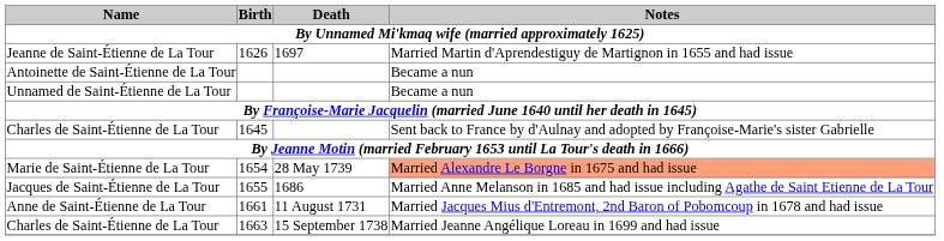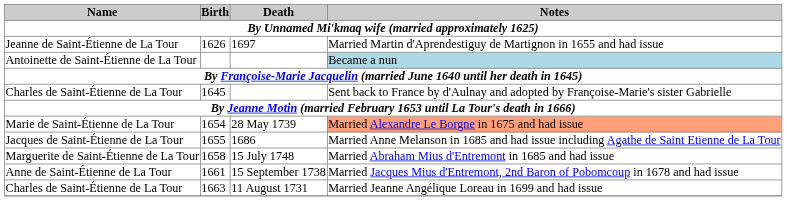 <table border="1" style="border-collapse: collapse;">
 <tr style="background:#ccc;">
 <th>Name</th>
 <th>Birth</th>
 <th>Death</th>
 <th>Notes</th>
 </tr>
 <tr>
 <th colspan=4><strong><em>By Unnamed Mi'kmaq wife (married approximately 1625)</em></strong></th>
 </tr>
 <tr>
 <td>Jeanne de Saint-Étienne de La Tour</td>
 <td>1626</td>
 <td>1697</td>
 <td>Married Martin d'Aprendestiguy de Martignon in 1655 and had issue</td>
 </tr>
 <tr>
 <td>Antoinette de Saint-Étienne de La Tour</td>
 <td></td>
 <td></td>
-<td>Became a nun</td>
-</tr>
-<tr>
-<td>Unnamed de Saint-Étienne de La Tour</td>
-<td></td>
-<td></td>
-<td>Became a nun</td>
+<td style="background: lightblue;">Became a nun</td>
 </tr>
 <tr>
 <th colspan=4><strong><em>By <a href='#'>Françoise-Marie Jacquelin</a> (married June 1640 until her death in 1645)</em></strong></th>
 </tr>
 <tr>
 <td>Charles de Saint-Étienne de La Tour</td>
 <td>1645</td>
 <td></td>
 <td>Sent back to France by d'Aulnay and adopted by Françoise-Marie's sister Gabrielle</td>
 </tr>
 <tr>
 <th colspan=4><strong><em>By <a href='#'>Jeanne Motin</a> (married February 1653 until La Tour's death in 1666)</em></strong></th>
 </tr>
 <tr>
 <td>Marie de Saint-Étienne de La Tour</td>
 <td>1654</td>
 <td>28 May 1739</td>
 <td style="background: lightsalmon;">Married <a href='#'>Alexandre Le Borgne</a> in 1675 and had issue</td>
 </tr>
 <tr>
 <td>Jacques de Saint-Étienne de La Tour</td>
 <td>1655</td>
 <td>1686</td>
 <td>Married Anne Melanson in 1685 and had issue including <a href='#'>Agathe de Saint Etienne de La Tour</a></td>
 </tr>
 <tr>
+<td>Marguerite de Saint-Étienne de La Tour</td>
+<td>1658</td>
+<td>15 July 1748</td>
+<td>Married <a href='#'>Abraham Mius d'Entremont</a> in 1685 and had issue</td>
+</tr>
+<tr>
 <td>Anne de Saint-Étienne de La Tour</td>
 <td>1661</td>
-<td>11 August 1731</td>
+<td>15 September 1738</td>
 <td>Married <a href='#'>Jacques Mius d'Entremont, 2nd Baron of Pobomcoup</a> in 1678 and had issue</td>
 </tr>
 <tr>
 <td>Charles de Saint-Étienne de La Tour</td>
 <td>1663</td>
-<td>15 September 1738</td>
+<td>11 August 1731</td>
 <td>Married Jeanne Angélique Loreau in 1699 and had issue</td>
 </tr>
 <tr>
 </tr>
 </table>
